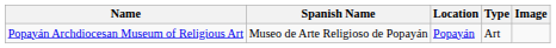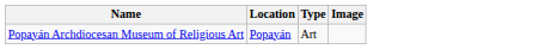 <table class="wikitable sortable">
 <tr>
 <th>Name</th>
-<th>Spanish Name</th>
 <th>Location</th>
 <th>Type</th>
 <th>Image</th>
 </tr>
 <tr>
 <td><a href='#'>Popayán Archdiocesan Museum of Religious Art</a></td>
-<td>Museo de Arte Religioso de Popayán</td>
 <td><a href='#'>Popayán</a></td>
 <td>Art</td>
 <td></td>
 </tr>
 </table>
